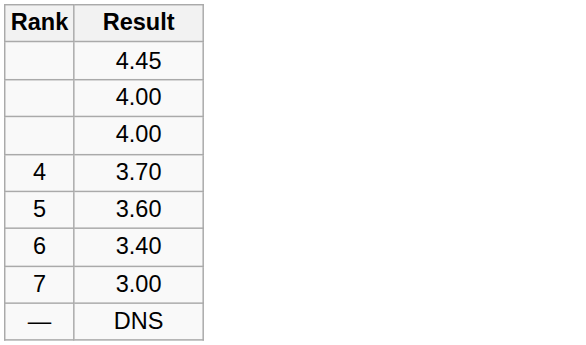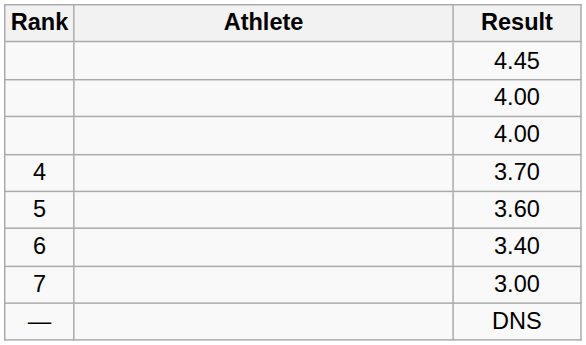 <table class=wikitable style="text-align:center">
 <tr>
 <th width=40>Rank</th>
+<th width=250>Athlete</th>
 <th width=80>Result</th>
 </tr>
 <tr>
 <td></td>
+<td align=left></td>
 <td>4.45</td>
 </tr>
 <tr>
 <td></td>
+<td align=left></td>
 <td>4.00</td>
 </tr>
 <tr>
 <td></td>
+<td align=left></td>
 <td>4.00</td>
 </tr>
 <tr>
 <td>4</td>
+<td align=left></td>
 <td>3.70</td>
 </tr>
 <tr>
 <td>5</td>
+<td align=left></td>
 <td>3.60</td>
 </tr>
 <tr>
 <td>6</td>
+<td align=left></td>
 <td>3.40</td>
 </tr>
 <tr>
 <td>7</td>
+<td align=left></td>
 <td>3.00</td>
 </tr>
 <tr>
 <td>—</td>
+<td align=left></td>
 <td>DNS</td>
 </tr>
 </table>
